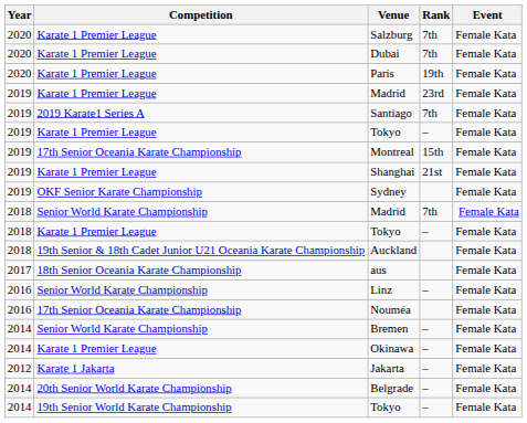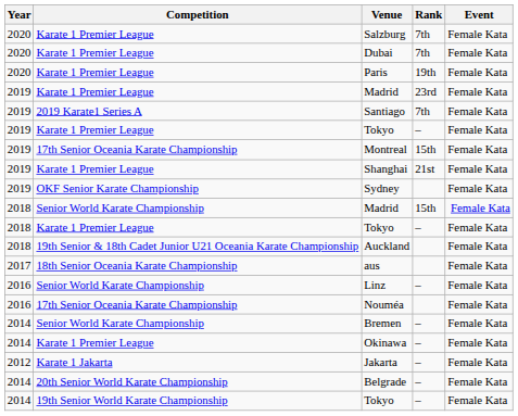 <table class="wikitable sortable" style="font-size: 95%;">
 <tr>
 <th>Year</th>
 <th>Competition</th>
 <th>Venue</th>
 <th>Rank</th>
 <th>Event</th>
 </tr>
 <tr>
 <td>2020</td>
 <td><a href='#'>Karate 1 Premier League</a></td>
 <td>Salzburg </td>
 <td>7th</td>
 <td>Female Kata </td>
 </tr>
 <tr>
 <td>2020</td>
 <td><a href='#'>Karate 1 Premier League</a></td>
 <td>Dubai </td>
 <td>7th</td>
 <td>Female Kata </td>
 </tr>
 <tr>
 <td>2020</td>
 <td><a href='#'>Karate 1 Premier League</a></td>
 <td>Paris </td>
 <td>19th</td>
 <td>Female Kata </td>
 </tr>
 <tr>
 <td>2019</td>
 <td><a href='#'>Karate 1 Premier League</a></td>
 <td>Madrid </td>
 <td>23rd</td>
 <td>Female Kata </td>
 </tr>
 <tr>
 <td>2019</td>
 <td><a href='#'>2019 Karate1 Series A</a></td>
 <td>Santiago </td>
 <td>7th</td>
 <td>Female Kata</td>
 </tr>
 <tr>
 <td>2019</td>
 <td><a href='#'>Karate 1 Premier League</a></td>
 <td>Tokyo </td>
 <td>–</td>
 <td>Female Kata </td>
 </tr>
 <tr>
 <td>2019</td>
 <td><a href='#'>17th Senior Oceania Karate Championship</a></td>
 <td>Montreal </td>
 <td>15th</td>
 <td>Female Kata</td>
 </tr>
 <tr>
 <td>2019</td>
 <td><a href='#'>Karate 1 Premier League</a></td>
 <td>Shanghai </td>
 <td>21st</td>
 <td>Female Kata </td>
 </tr>
 <tr>
 <td>2019</td>
 <td><a href='#'>OKF Senior Karate Championship</a></td>
 <td>Sydney </td>
 <td></td>
 <td>Female Kata</td>
 </tr>
 <tr>
 <td>2018</td>
 <td><a href='#'>Senior World Karate Championship</a></td>
 <td>Madrid </td>
-<td>7th</td>
+<td>15th</td>
 <td> <a href='#'>Female Kata</a></td>
 </tr>
 <tr>
 <td>2018</td>
 <td><a href='#'>Karate 1 Premier League</a></td>
 <td>Tokyo </td>
 <td>–</td>
 <td>Female Kata </td>
 </tr>
 <tr>
 <td>2018</td>
 <td><a href='#'>19th Senior & 18th Cadet Junior  U21 Oceania Karate Championship</a></td>
 <td>Auckland </td>
 <td></td>
 <td>Female Kata</td>
 </tr>
 <tr>
 <td>2017</td>
 <td><a href='#'>18th Senior Oceania Karate Championship</a></td>
 <td>aus </td>
 <td></td>
 <td>Female Kata</td>
 </tr>
 <tr>
 <td>2016</td>
 <td><a href='#'>Senior World Karate Championship</a></td>
 <td>Linz </td>
 <td>–</td>
 <td>Female Kata </td>
 </tr>
 <tr>
 <td>2016</td>
 <td><a href='#'>17th Senior Oceania Karate Championship</a></td>
 <td>Nouméa </td>
 <td></td>
 <td>Female Kata</td>
 </tr>
 <tr>
 <td>2014</td>
 <td><a href='#'>Senior World Karate Championship</a></td>
 <td>Bremen </td>
 <td>–</td>
 <td>Female Kata </td>
 </tr>
 <tr>
 <td>2014</td>
 <td><a href='#'>Karate 1 Premier League</a></td>
 <td>Okinawa </td>
 <td>–</td>
 <td>Female Kata </td>
 </tr>
 <tr>
 <td>2012</td>
 <td><a href='#'>Karate 1 Jakarta</a></td>
 <td>Jakarta </td>
 <td>–</td>
 <td>Female Kata</td>
 </tr>
 <tr>
 <td>2014</td>
 <td><a href='#'>20th Senior World Karate Championship</a></td>
 <td>Belgrade </td>
 <td>–</td>
 <td>Female Kata </td>
 </tr>
 <tr>
 <td>2014</td>
 <td><a href='#'>19th Senior World Karate Championship</a></td>
 <td>Tokyo </td>
 <td>–</td>
 <td>Female Kata </td>
 </tr>
 </table>
